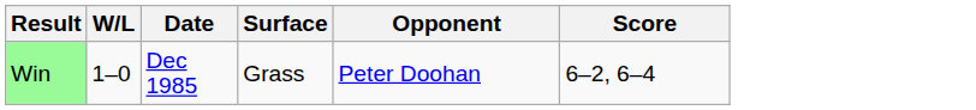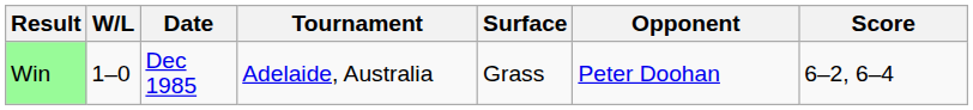 <table class="sortable wikitable">
 <tr>
 <th style="width:40px">Result</th>
 <th style="width:30px" class="unsortable">W/L</th>
 <th style="width:60px">Date</th>
+<th style="width:160px">Tournament</th>
 <th style="width:50px">Surface</th>
 <th style="width:150px">Opponent</th>
 <th style="width:110px" class="unsortable">Score</th>
 </tr>
 <tr>
 <td style="background:#98fb98;">Win</td>
 <td>1–0</td>
 <td><a href='#'>Dec 1985</a></td>
+<td><a href='#'>Adelaide</a>, Australia</td>
 <td>Grass</td>
 <td> <a href='#'>Peter Doohan</a></td>
 <td>6–2, 6–4</td>
 </tr>
 </table>
